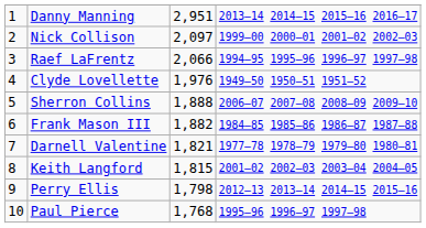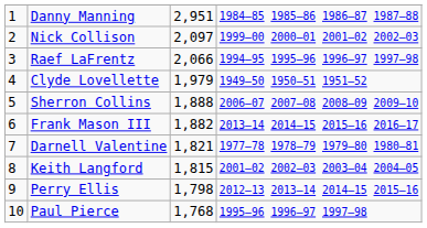 <table class="wikitable">
 <tr>
 </tr>
 <tr>
 <td>1</td>
 <td><a href='#'>Danny Manning</a></td>
 <td>2,951</td>
-<td style="font-size:80%;"><a href='#'>2013–14</a> <a href='#'>2014–15</a> <a href='#'>2015–16</a> <a href='#'>2016–17</a></td>
+<td style="font-size:80%;"><a href='#'>1984–85</a> <a href='#'>1985–86</a> <a href='#'>1986–87</a> <a href='#'>1987–88</a></td>
 </tr>
 <tr>
 <td>2</td>
 <td><a href='#'>Nick Collison</a></td>
 <td>2,097</td>
 <td style="font-size:80%;"><a href='#'>1999–00</a> <a href='#'>2000–01</a> <a href='#'>2001–02</a> <a href='#'>2002–03</a></td>
 </tr>
 <tr>
 <td>3</td>
 <td><a href='#'>Raef LaFrentz</a></td>
 <td>2,066</td>
 <td style="font-size:80%;"><a href='#'>1994–95</a> <a href='#'>1995–96</a> <a href='#'>1996–97</a> <a href='#'>1997–98</a></td>
 </tr>
 <tr>
 <td>4</td>
 <td><a href='#'>Clyde Lovellette</a></td>
-<td>1,976</td>
+<td>1,979</td>
 <td style="font-size:80%;"><a href='#'>1949–50</a> <a href='#'>1950–51</a> <a href='#'>1951–52</a></td>
 </tr>
 <tr>
 <td>5</td>
 <td><a href='#'>Sherron Collins</a></td>
 <td>1,888</td>
 <td style="font-size:80%;"><a href='#'>2006–07</a> <a href='#'>2007–08</a> <a href='#'>2008–09</a> <a href='#'>2009–10</a></td>
 </tr>
 <tr>
 <td>6</td>
 <td><a href='#'>Frank Mason III</a></td>
 <td>1,882</td>
-<td style="font-size:80%;"><a href='#'>1984–85</a> <a href='#'>1985–86</a> <a href='#'>1986–87</a> <a href='#'>1987–88</a></td>
+<td style="font-size:80%;"><a href='#'>2013–14</a> <a href='#'>2014–15</a> <a href='#'>2015–16</a> <a href='#'>2016–17</a></td>
 </tr>
 <tr>
 <td>7</td>
 <td><a href='#'>Darnell Valentine</a></td>
 <td>1,821</td>
 <td style="font-size:80%;"><a href='#'>1977–78</a> <a href='#'>1978–79</a> <a href='#'>1979–80</a> <a href='#'>1980–81</a></td>
 </tr>
 <tr>
 <td>8</td>
 <td><a href='#'>Keith Langford</a></td>
 <td>1,815</td>
 <td style="font-size:80%;"><a href='#'>2001–02</a> <a href='#'>2002–03</a> <a href='#'>2003–04</a> <a href='#'>2004–05</a></td>
 </tr>
 <tr>
 <td>9</td>
 <td><a href='#'>Perry Ellis</a></td>
 <td>1,798</td>
 <td style="font-size:80%;"><a href='#'>2012–13</a> <a href='#'>2013–14</a> <a href='#'>2014–15</a> <a href='#'>2015–16</a></td>
 </tr>
 <tr>
 <td>10</td>
 <td><a href='#'>Paul Pierce</a></td>
 <td>1,768</td>
 <td style="font-size:80%;"><a href='#'>1995–96</a> <a href='#'>1996–97</a> <a href='#'>1997–98</a></td>
 </tr>
 </table>
